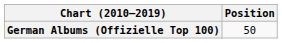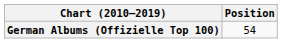 <table class="wikitable plainrowheaders" style="text-align:center">
 <tr>
 <th scope="col">Chart (2010–2019)</th>
 <th scope="col">Position</th>
 </tr>
 <tr>
 <th scope="row">German Albums (Offizielle Top 100)</th>
-<td>50</td>
+<td>54</td>
 </tr>
 </table>
